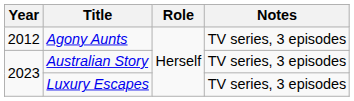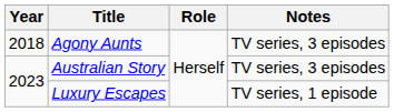 <table class="wikitable sortable">
 <tr>
 <th>Year</th>
 <th>Title</th>
 <th>Role</th>
 <th>Notes</th>
 </tr>
 <tr>
-<td>2012</td>
+<td>2018</td>
 <td><em><a href='#'>Agony Aunts</a></em></td>
 <td rowspan="3">Herself</td>
 <td>TV series, 3 episodes</td>
 </tr>
 <tr>
 <td rowspan="2">2023</td>
 <td><em><a href='#'>Australian Story</a></em></td>
 <td>TV series, 3 episodes</td>
 </tr>
 <tr>
 <td><em><a href='#'>Luxury Escapes</a></em></td>
-<td>TV series, 3 episodes</td>
+<td>TV series, 1 episode</td>
 </tr>
 </table>
